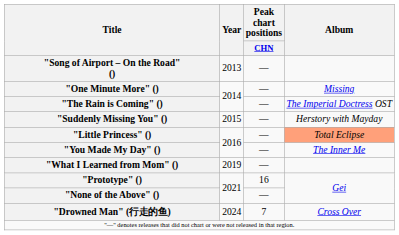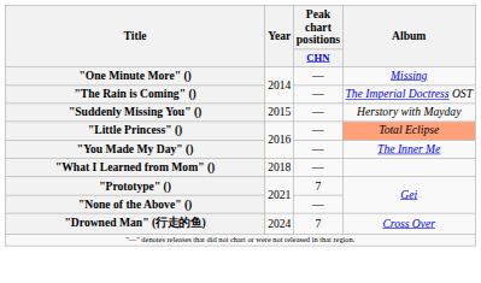 <table class="wikitable plainrowheaders" style="text-align:center;">
 <tr>
 <th rowspan="2" scope="col" style="width:22em;">Title</th>
 <th rowspan="2" scope="col">Year</th>
 <th>Peak chart positions</th>
 <th rowspan="2" scope="col">Album</th>
 </tr>
 <tr>
 <th scope="col" style="width:3em;font-size:90%;"><a href='#'>CHN</a><br></th>
-</tr>
-<tr>
-<th scope="row">"Song of Airport – On the Road"<br>()</th>
-<td>2013</td>
-<td>—</td>
-<td></td>
 </tr>
 <tr>
 <th scope="row">"One Minute More" ()</th>
 <td rowspan="2">2014</td>
 <td>—</td>
 <td><em><a href='#'>Missing</a></em></td>
 </tr>
 <tr>
 <th scope="row">"The Rain is Coming" ()</th>
 <td>—</td>
 <td><em><a href='#'>The Imperial Doctress</a> OST</em></td>
 </tr>
 <tr>
 <th scope="row">"Suddenly Missing You" ()</th>
 <td>2015</td>
 <td>—</td>
 <td><em>Herstory with Mayday</em></td>
 </tr>
 <tr>
 <th scope="row">"Little Princess" ()</th>
 <td rowspan="2">2016</td>
 <td>—</td>
 <td style="background: lightsalmon;"><em>Total Eclipse</em></td>
 </tr>
 <tr>
 <th scope="row">"You Made My Day" ()</th>
 <td>—</td>
 <td><em><a href='#'>The Inner Me</a></em></td>
 </tr>
 <tr>
 <th scope="row">"What I Learned from Mom" ()</th>
-<td>2019</td>
+<td>2018</td>
 <td>—</td>
 <td></td>
 </tr>
 <tr>
 <th scope="row">"Prototype" ()</th>
 <td rowspan="2">2021</td>
-<td>16</td>
+<td>7</td>
 <td rowspan="2"><em><a href='#'>Gei</a></em></td>
 </tr>
 <tr>
 <th scope="row">"None of the Above" ()</th>
 <td>—</td>
 </tr>
 <tr>
 <th scope="row">"Drowned Man" (行走的鱼)</th>
 <td>2024</td>
 <td>7</td>
 <td><em><a href='#'>Cross Over</a></em></td>
 </tr>
 <tr>
 <td colspan="4" style="font-size:8pt; text-align:center;">"—" denotes releases that did not chart or were not released in that region.</td>
 </tr>
 </table>
